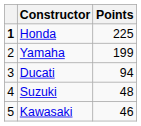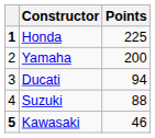 <table class="wikitable" style="font-size: 95%;">
 <tr>
 <th></th>
 <th>Constructor</th>
 <th>Points</th>
 </tr>
 <tr>
 <td align=center><strong>1</strong></td>
 <td> <a href='#'>Honda</a></td>
 <td align=right>225</td>
 </tr>
 <tr>
 <td align=center>2</td>
 <td> <a href='#'>Yamaha</a></td>
-<td align=right>199</td>
+<td align=right>200</td>
 </tr>
 <tr>
 <td align=center>3</td>
 <td> <a href='#'>Ducati</a></td>
 <td align=right>94</td>
 </tr>
 <tr>
 <td align=center>4</td>
 <td> <a href='#'>Suzuki</a></td>
-<td align=right>48</td>
+<td align=right>88</td>
 </tr>
 <tr>
-<td align=center>5</td>
+<td align=center><strong>5</strong></td>
 <td> <a href='#'>Kawasaki</a></td>
 <td align=right>46</td>
 </tr>
 </table>
